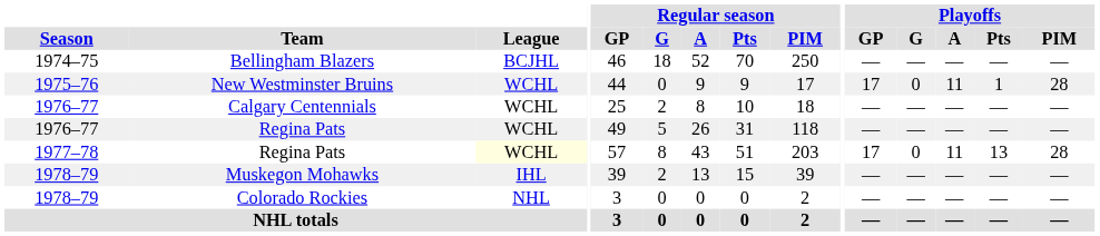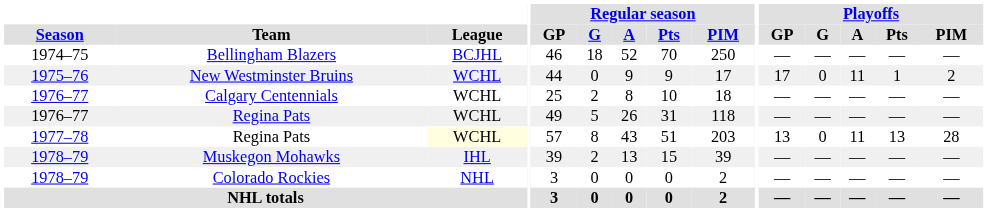 <table border="0" cellpadding="1" cellspacing="0" style="text-align:center; width:60em">
 <tr bgcolor="#e0e0e0">
 <th colspan="3" bgcolor="#ffffff"></th>
 <th rowspan="100" bgcolor="#ffffff"></th>
 <th colspan="5"><a href='#'>Regular season</a></th>
 <th rowspan="100" bgcolor="#ffffff"></th>
 <th colspan="5"><a href='#'>Playoffs</a></th>
 </tr>
 <tr bgcolor="#e0e0e0">
 <th><a href='#'>Season</a></th>
 <th>Team</th>
 <th>League</th>
 <th>GP</th>
 <th><a href='#'>G</a></th>
 <th><a href='#'>A</a></th>
 <th><a href='#'>Pts</a></th>
 <th><a href='#'>PIM</a></th>
 <th>GP</th>
 <th>G</th>
 <th>A</th>
 <th>Pts</th>
 <th>PIM</th>
 </tr>
 <tr>
 <td>1974–75</td>
 <td><a href='#'>Bellingham Blazers</a></td>
 <td><a href='#'>BCJHL</a></td>
 <td>46</td>
 <td>18</td>
 <td>52</td>
 <td>70</td>
 <td>250</td>
 <td>—</td>
 <td>—</td>
 <td>—</td>
 <td>—</td>
 <td>—</td>
 </tr>
 <tr bgcolor="#f0f0f0">
 <td><a href='#'>1975–76</a></td>
 <td><a href='#'>New Westminster Bruins</a></td>
 <td><a href='#'>WCHL</a></td>
 <td>44</td>
 <td>0</td>
 <td>9</td>
 <td>9</td>
 <td>17</td>
 <td>17</td>
 <td>0</td>
 <td>11</td>
 <td>1</td>
-<td>28</td>
+<td>2</td>
 </tr>
 <tr>
 <td><a href='#'>1976–77</a></td>
 <td><a href='#'>Calgary Centennials</a></td>
 <td>WCHL</td>
 <td>25</td>
 <td>2</td>
 <td>8</td>
 <td>10</td>
 <td>18</td>
 <td>—</td>
 <td>—</td>
 <td>—</td>
 <td>—</td>
 <td>—</td>
 </tr>
 <tr bgcolor="#f0f0f0">
 <td>1976–77</td>
 <td><a href='#'>Regina Pats</a></td>
 <td>WCHL</td>
 <td>49</td>
 <td>5</td>
 <td>26</td>
 <td>31</td>
 <td>118</td>
 <td>—</td>
 <td>—</td>
 <td>—</td>
 <td>—</td>
 <td>—</td>
 </tr>
 <tr>
 <td><a href='#'>1977–78</a></td>
 <td>Regina Pats</td>
 <td style="background: lightyellow;">WCHL</td>
 <td>57</td>
 <td>8</td>
 <td>43</td>
 <td>51</td>
 <td>203</td>
-<td>17</td>
+<td>13</td>
 <td>0</td>
 <td>11</td>
 <td>13</td>
 <td>28</td>
 </tr>
 <tr bgcolor="#f0f0f0">
 <td><a href='#'>1978–79</a></td>
 <td><a href='#'>Muskegon Mohawks</a></td>
 <td><a href='#'>IHL</a></td>
 <td>39</td>
 <td>2</td>
 <td>13</td>
 <td>15</td>
 <td>39</td>
 <td>—</td>
 <td>—</td>
 <td>—</td>
 <td>—</td>
 <td>—</td>
 </tr>
 <tr>
 <td><a href='#'>1978–79</a></td>
 <td><a href='#'>Colorado Rockies</a></td>
 <td><a href='#'>NHL</a></td>
 <td>3</td>
 <td>0</td>
 <td>0</td>
 <td>0</td>
 <td>2</td>
 <td>—</td>
 <td>—</td>
 <td>—</td>
 <td>—</td>
 <td>—</td>
 </tr>
 <tr bgcolor="#e0e0e0">
 <th colspan="3">NHL totals</th>
 <th>3</th>
 <th>0</th>
 <th>0</th>
 <th>0</th>
 <th>2</th>
 <th>—</th>
 <th>—</th>
 <th>—</th>
 <th>—</th>
 <th>—</th>
 </tr>
 </table>
